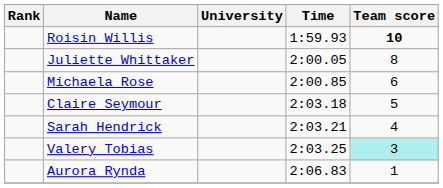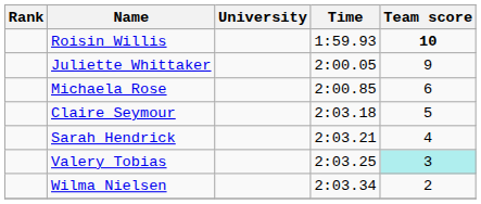 <table class="wikitable sortable" style="text-align:center">
 <tr>
 <th>Rank</th>
 <th>Name</th>
 <th>University</th>
 <th>Time</th>
 <th>Team score</th>
 </tr>
 <tr>
 <td></td>
 <td align=left> <a href='#'>Roisin Willis</a></td>
 <td></td>
 <td>1:59.93</td>
 <td><strong>10</strong></td>
 </tr>
 <tr>
 <td></td>
 <td align=left> <a href='#'>Juliette Whittaker</a></td>
 <td></td>
 <td>2:00.05</td>
-<td>8</td>
+<td>9</td>
 </tr>
 <tr>
 <td></td>
 <td align=left> <a href='#'>Michaela Rose</a></td>
 <td></td>
 <td>2:00.85</td>
 <td>6</td>
 </tr>
 <tr>
 <td></td>
 <td align=left> <a href='#'>Claire Seymour</a></td>
 <td></td>
 <td>2:03.18</td>
 <td>5</td>
 </tr>
 <tr>
 <td></td>
 <td align=left> <a href='#'>Sarah Hendrick</a></td>
 <td></td>
 <td>2:03.21</td>
 <td>4</td>
 </tr>
 <tr>
 <td></td>
 <td align=left> <a href='#'>Valery Tobias</a></td>
 <td></td>
 <td>2:03.25</td>
 <td style="background: paleturquoise;">3</td>
 </tr>
 <tr>
 <td></td>
-<td align=left> <a href='#'>Aurora Rynda</a></td>
+<td align=left> <a href='#'>Wilma Nielsen</a></td>
 <td></td>
-<td>2:06.83</td>
-<td>1</td>
+<td>2:03.34</td>
+<td>2</td>
 </tr>
 <tr>
 </tr>
 </table>
